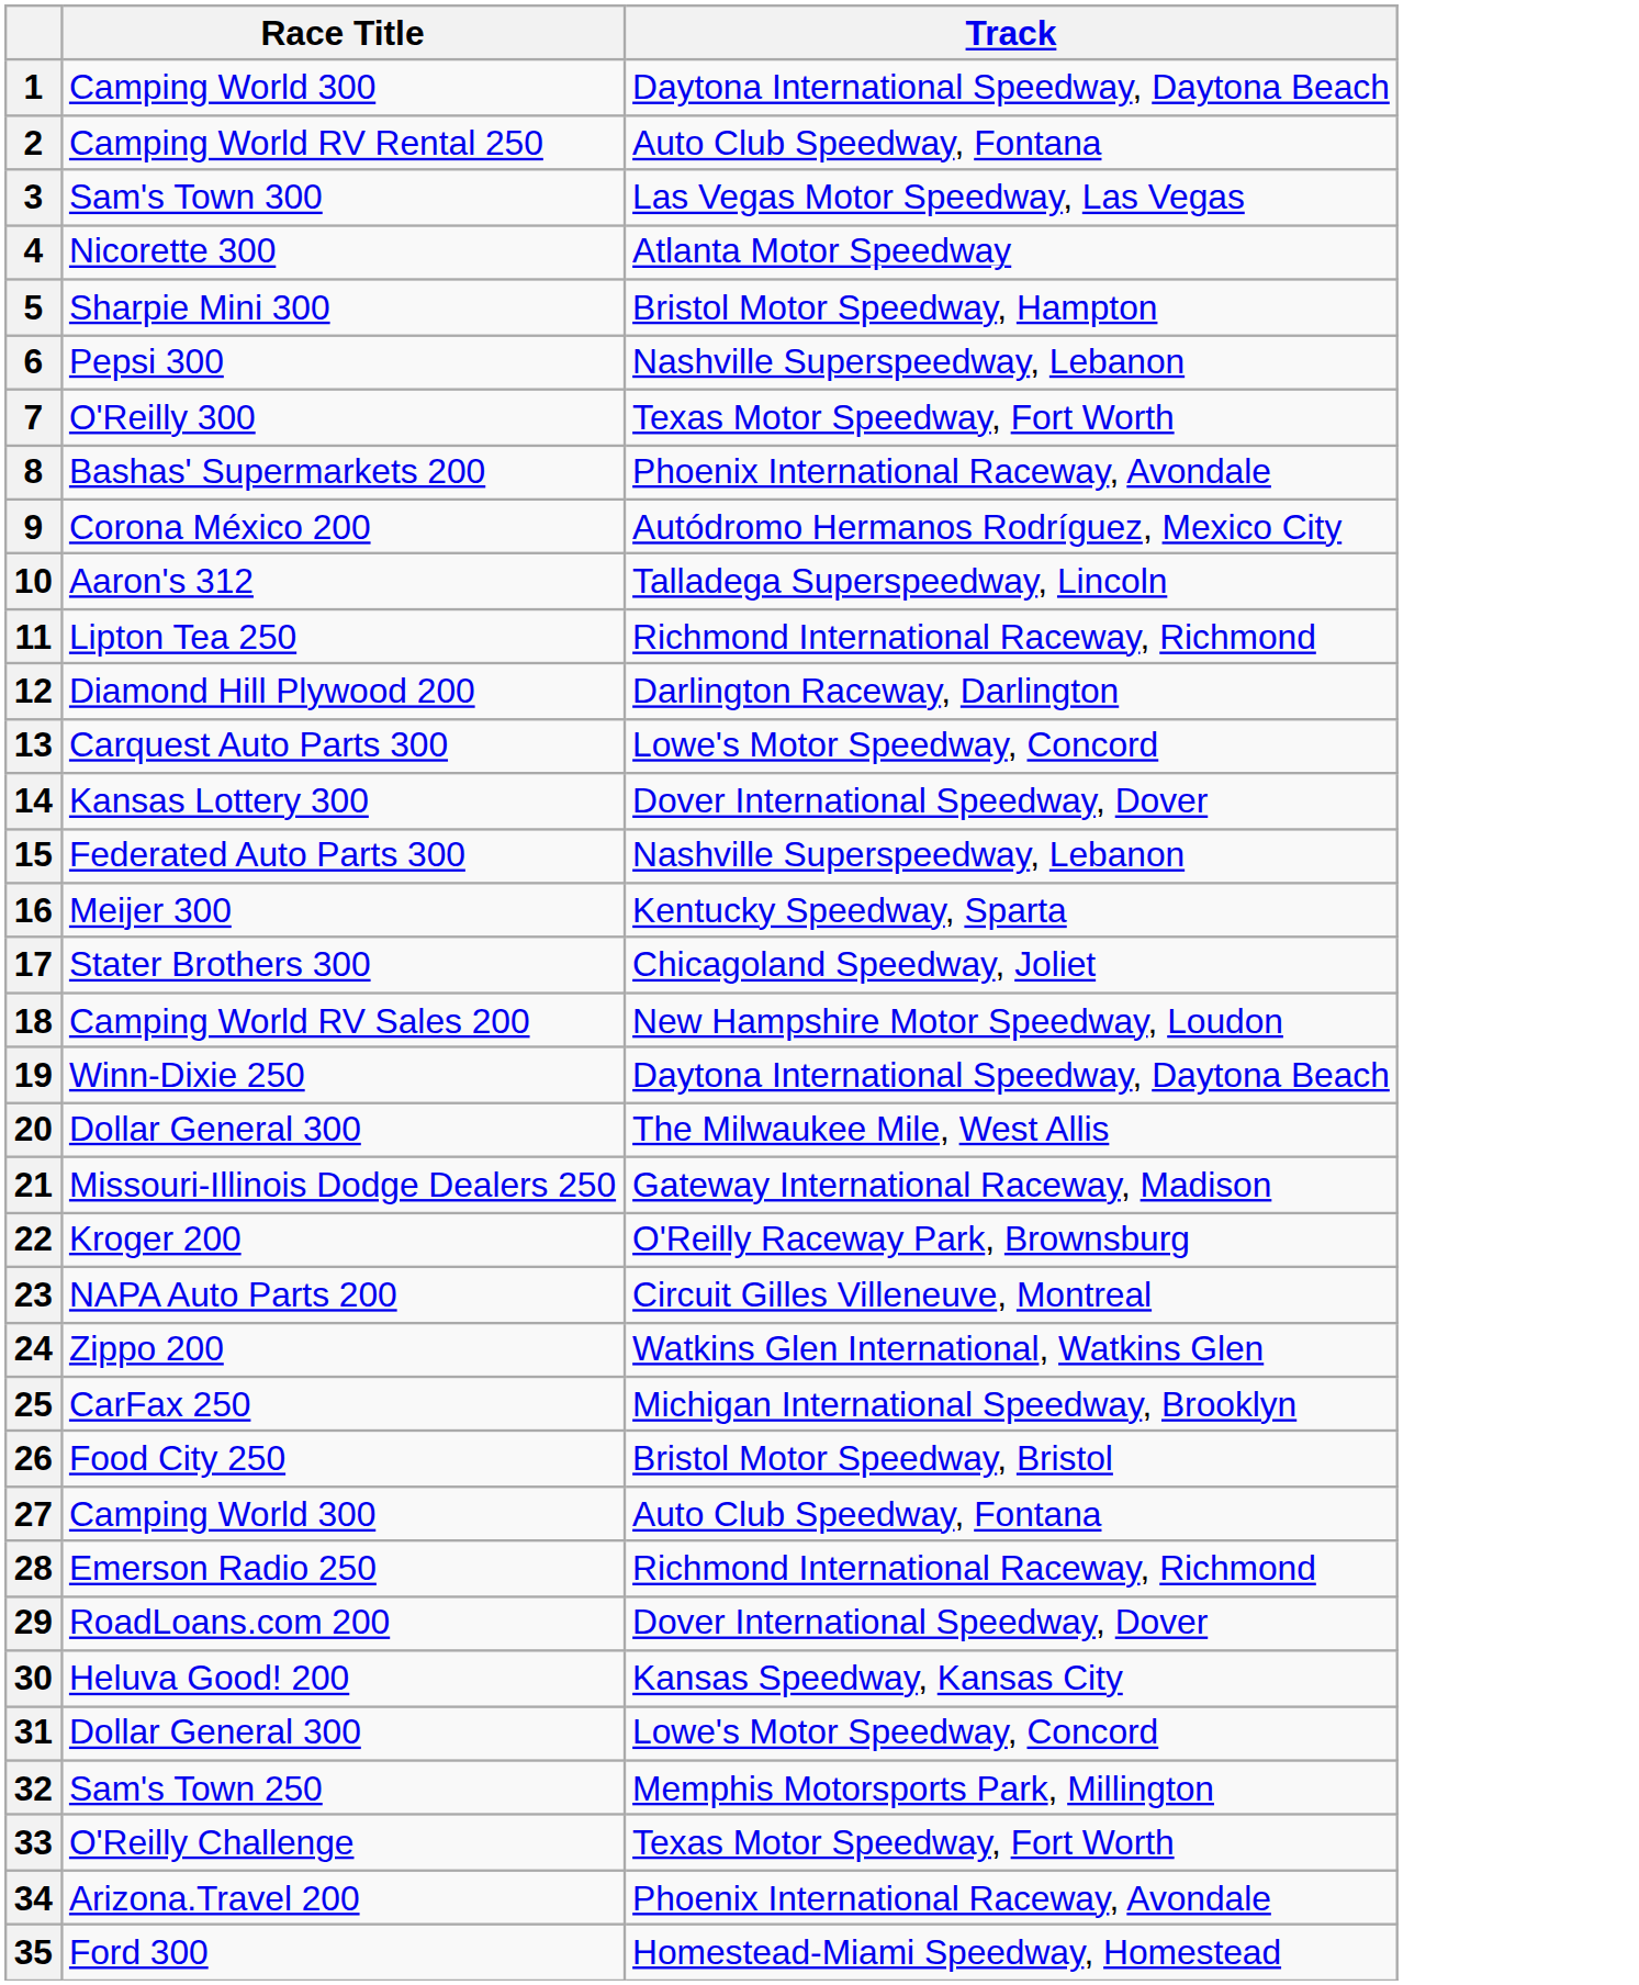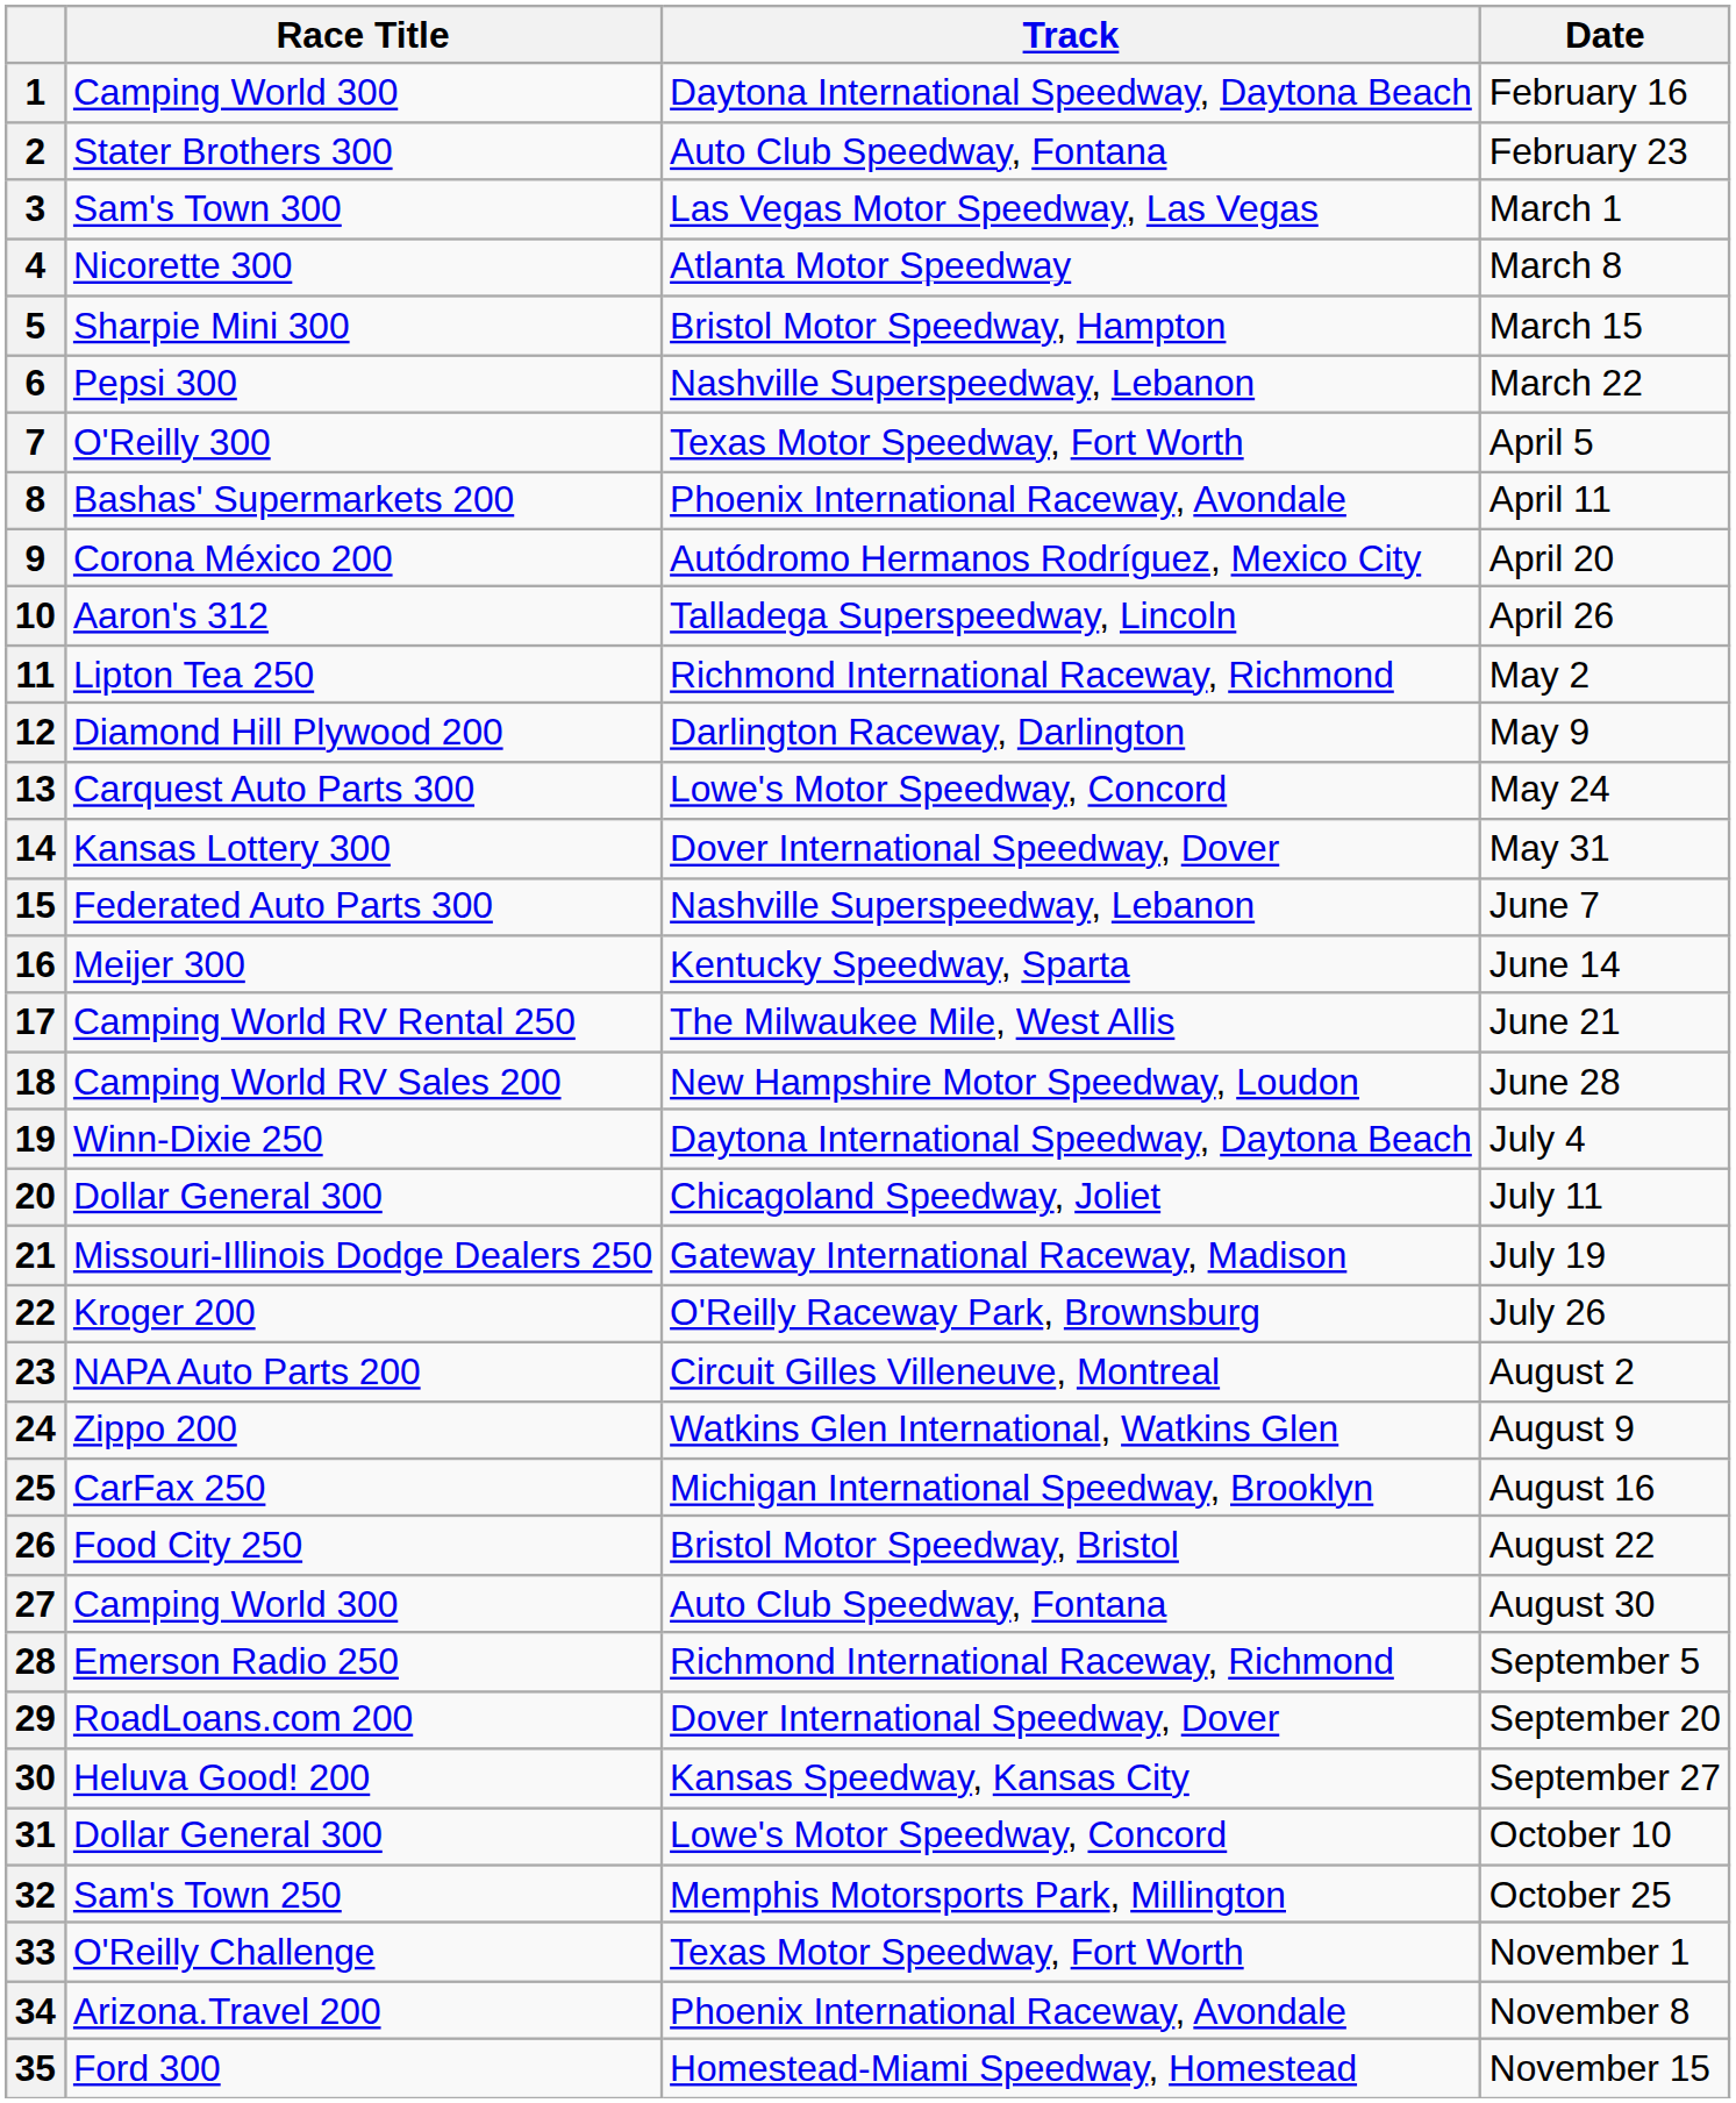 <table class="wikitable" style="font-size:85%">
 <tr>
 <th></th>
 <th>Race Title</th>
 <th><a href='#'>Track</a></th>
+<th>Date</th>
 </tr>
 <tr>
 <th>1</th>
 <td><a href='#'>Camping World 300</a></td>
 <td><a href='#'>Daytona International Speedway</a>, <a href='#'>Daytona Beach</a></td>
+<td>February 16</td>
 </tr>
 <tr>
 <th>2</th>
-<td><a href='#'>Camping World RV Rental 250</a></td>
+<td><a href='#'>Stater Brothers 300</a></td>
 <td><a href='#'>Auto Club Speedway</a>, <a href='#'>Fontana</a></td>
+<td>February 23</td>
 </tr>
 <tr>
 <th>3</th>
 <td><a href='#'>Sam's Town 300</a></td>
 <td><a href='#'>Las Vegas Motor Speedway</a>, <a href='#'>Las Vegas</a></td>
+<td>March 1</td>
 </tr>
 <tr>
 <th>4</th>
 <td><a href='#'>Nicorette 300</a></td>
 <td><a href='#'>Atlanta Motor Speedway</a></td>
+<td>March 8</td>
 </tr>
 <tr>
 <th>5</th>
 <td><a href='#'>Sharpie Mini 300</a></td>
 <td><a href='#'>Bristol Motor Speedway</a>, <a href='#'>Hampton</a></td>
+<td>March 15</td>
 </tr>
 <tr>
 <th>6</th>
 <td><a href='#'>Pepsi 300</a></td>
 <td><a href='#'>Nashville Superspeedway</a>, <a href='#'>Lebanon</a></td>
+<td>March 22</td>
 </tr>
 <tr>
 <th>7</th>
 <td><a href='#'>O'Reilly 300</a></td>
 <td><a href='#'>Texas Motor Speedway</a>, <a href='#'>Fort Worth</a></td>
+<td>April 5</td>
 </tr>
 <tr>
 <th>8</th>
 <td><a href='#'>Bashas' Supermarkets 200</a></td>
 <td><a href='#'>Phoenix International Raceway</a>, <a href='#'>Avondale</a></td>
+<td>April 11</td>
 </tr>
 <tr>
 <th>9</th>
 <td><a href='#'>Corona México 200</a></td>
 <td><a href='#'>Autódromo Hermanos Rodríguez</a>, <a href='#'>Mexico City</a></td>
+<td>April 20</td>
 </tr>
 <tr>
 <th>10</th>
 <td><a href='#'>Aaron's 312</a></td>
 <td><a href='#'>Talladega Superspeedway</a>, <a href='#'>Lincoln</a></td>
+<td>April 26</td>
 </tr>
 <tr>
 <th>11</th>
 <td><a href='#'>Lipton Tea 250</a></td>
 <td><a href='#'>Richmond International Raceway</a>, <a href='#'>Richmond</a></td>
+<td>May 2</td>
 </tr>
 <tr>
 <th>12</th>
 <td><a href='#'>Diamond Hill Plywood 200</a></td>
 <td><a href='#'>Darlington Raceway</a>, <a href='#'>Darlington</a></td>
+<td>May 9</td>
 </tr>
 <tr>
 <th>13</th>
 <td><a href='#'>Carquest Auto Parts 300</a></td>
 <td><a href='#'>Lowe's Motor Speedway</a>, <a href='#'>Concord</a></td>
+<td>May 24</td>
 </tr>
 <tr>
 <th>14</th>
 <td><a href='#'>Kansas Lottery 300</a></td>
 <td><a href='#'>Dover International Speedway</a>, <a href='#'>Dover</a></td>
+<td>May 31</td>
 </tr>
 <tr>
 <th>15</th>
 <td><a href='#'>Federated Auto Parts 300</a></td>
 <td><a href='#'>Nashville Superspeedway</a>, <a href='#'>Lebanon</a></td>
+<td>June 7</td>
 </tr>
 <tr>
 <th>16</th>
 <td><a href='#'>Meijer 300</a></td>
 <td><a href='#'>Kentucky Speedway</a>, <a href='#'>Sparta</a></td>
+<td>June 14</td>
 </tr>
 <tr>
 <th>17</th>
-<td><a href='#'>Stater Brothers 300</a></td>
-<td><a href='#'>Chicagoland Speedway</a>, <a href='#'>Joliet</a></td>
+<td><a href='#'>Camping World RV Rental 250</a></td>
+<td><a href='#'>The Milwaukee Mile</a>, <a href='#'>West Allis</a></td>
+<td>June 21</td>
 </tr>
 <tr>
 <th>18</th>
 <td><a href='#'>Camping World RV Sales 200</a></td>
 <td><a href='#'>New Hampshire Motor Speedway</a>, <a href='#'>Loudon</a></td>
+<td>June 28</td>
 </tr>
 <tr>
 <th>19</th>
 <td><a href='#'>Winn-Dixie 250</a></td>
 <td><a href='#'>Daytona International Speedway</a>, <a href='#'>Daytona Beach</a></td>
+<td>July 4</td>
 </tr>
 <tr>
 <th>20</th>
 <td><a href='#'>Dollar General 300</a></td>
-<td><a href='#'>The Milwaukee Mile</a>, <a href='#'>West Allis</a></td>
+<td><a href='#'>Chicagoland Speedway</a>, <a href='#'>Joliet</a></td>
+<td>July 11</td>
 </tr>
 <tr>
 <th>21</th>
 <td><a href='#'>Missouri-Illinois Dodge Dealers 250</a></td>
 <td><a href='#'>Gateway International Raceway</a>, <a href='#'>Madison</a></td>
+<td>July 19</td>
 </tr>
 <tr>
 <th>22</th>
 <td><a href='#'>Kroger 200</a></td>
 <td><a href='#'>O'Reilly Raceway Park</a>, <a href='#'>Brownsburg</a></td>
+<td>July 26</td>
 </tr>
 <tr>
 <th>23</th>
 <td><a href='#'>NAPA Auto Parts 200</a></td>
 <td><a href='#'>Circuit Gilles Villeneuve</a>, <a href='#'>Montreal</a></td>
+<td>August 2</td>
 </tr>
 <tr>
 <th>24</th>
 <td><a href='#'>Zippo 200</a></td>
 <td><a href='#'>Watkins Glen International</a>, <a href='#'>Watkins Glen</a></td>
+<td>August 9</td>
 </tr>
 <tr>
 <th>25</th>
 <td><a href='#'>CarFax 250</a></td>
 <td><a href='#'>Michigan International Speedway</a>, <a href='#'>Brooklyn</a></td>
+<td>August 16</td>
 </tr>
 <tr>
 <th>26</th>
 <td><a href='#'>Food City 250</a></td>
 <td><a href='#'>Bristol Motor Speedway</a>, <a href='#'>Bristol</a></td>
+<td>August 22</td>
 </tr>
 <tr>
 <th>27</th>
 <td><a href='#'>Camping World 300</a></td>
 <td><a href='#'>Auto Club Speedway</a>, <a href='#'>Fontana</a></td>
+<td>August 30</td>
 </tr>
 <tr>
 <th>28</th>
 <td><a href='#'>Emerson Radio 250</a></td>
 <td><a href='#'>Richmond International Raceway</a>, <a href='#'>Richmond</a></td>
+<td>September 5</td>
 </tr>
 <tr>
 <th>29</th>
 <td><a href='#'>RoadLoans.com 200</a></td>
 <td><a href='#'>Dover International Speedway</a>, <a href='#'>Dover</a></td>
+<td>September 20</td>
 </tr>
 <tr>
 <th>30</th>
 <td><a href='#'>Heluva Good! 200</a></td>
 <td><a href='#'>Kansas Speedway</a>, <a href='#'>Kansas City</a></td>
+<td>September 27</td>
 </tr>
 <tr>
 <th>31</th>
 <td><a href='#'>Dollar General 300</a></td>
 <td><a href='#'>Lowe's Motor Speedway</a>, <a href='#'>Concord</a></td>
+<td>October 10</td>
 </tr>
 <tr>
 <th>32</th>
 <td><a href='#'>Sam's Town 250</a></td>
 <td><a href='#'>Memphis Motorsports Park</a>, <a href='#'>Millington</a></td>
+<td>October 25</td>
 </tr>
 <tr>
 <th>33</th>
 <td><a href='#'>O'Reilly Challenge</a></td>
 <td><a href='#'>Texas Motor Speedway</a>, <a href='#'>Fort Worth</a></td>
+<td>November 1</td>
 </tr>
 <tr>
 <th>34</th>
 <td><a href='#'>Arizona.Travel 200</a></td>
 <td><a href='#'>Phoenix International Raceway</a>, <a href='#'>Avondale</a></td>
+<td>November 8</td>
 </tr>
 <tr>
 <th>35</th>
 <td><a href='#'>Ford 300</a></td>
 <td><a href='#'>Homestead-Miami Speedway</a>, <a href='#'>Homestead</a></td>
+<td>November 15</td>
 </tr>
 </table>
